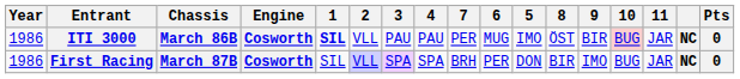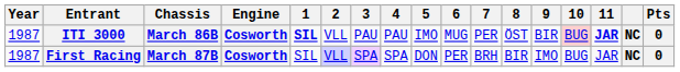 <table class="wikitable" style="text-align:center; font-size:85%">
 <tr>
 <th>Year</th>
 <th>Entrant</th>
 <th>Chassis</th>
 <th>Engine</th>
 <th>1</th>
 <th>2</th>
 <th>3</th>
 <th>4</th>
+<th>5</th>
+<th>6</th>
 <th>7</th>
-<th>6</th>
-<th>5</th>
 <th>8</th>
 <th>9</th>
 <th>10</th>
 <th>11</th>
 <th></th>
 <th>Pts</th>
 </tr>
 <tr>
-<td><a href='#'>1986</a></td>
+<td><a href='#'>1987</a></td>
 <th nowrap><a href='#'>ITI 3000</a></th>
 <th nowrap><a href='#'>March 86B</a></th>
 <th><a href='#'>Cosworth</a></th>
 <td><strong><a href='#'>SIL</a></strong></td>
 <td><a href='#'>VLL</a></td>
 <td><a href='#'>PAU</a></td>
 <td><a href='#'>PAU</a></td>
+<td><a href='#'>IMO</a></td>
+<td><a href='#'>MUG</a></td>
 <td><a href='#'>PER</a></td>
-<td><a href='#'>MUG</a></td>
-<td><a href='#'>IMO</a></td>
 <td><a href='#'>ÖST</a></td>
 <td><a href='#'>BIR</a></td>
 <td style="background:#FFCFCF;"><a href='#'>BUG</a><br></td>
-<td><a href='#'>JAR</a></td>
+<td><strong><a href='#'>JAR</a></strong></td>
 <th>NC</th>
 <th>0</th>
 </tr>
 <tr>
-<td><a href='#'>1986</a></td>
+<td><a href='#'>1987</a></td>
 <th nowrap><a href='#'>First Racing</a></th>
 <th nowrap><a href='#'>March 87B</a></th>
 <th><a href='#'>Cosworth</a></th>
 <td><a href='#'>SIL</a></td>
 <td style="background:#CFCFFF;"><a href='#'>VLL</a><br></td>
 <td style="background:#EFCFFF;"><a href='#'>SPA</a><br></td>
 <td><a href='#'>SPA</a></td>
+<td><a href='#'>DON</a></td>
+<td><a href='#'>PER</a></td>
 <td><a href='#'>BRH</a></td>
-<td><a href='#'>PER</a></td>
-<td><a href='#'>DON</a></td>
 <td><a href='#'>BIR</a></td>
 <td><a href='#'>IMO</a></td>
 <td><a href='#'>BUG</a></td>
 <td><a href='#'>JAR</a></td>
 <th>NC</th>
 <th>0</th>
 </tr>
 </table>
